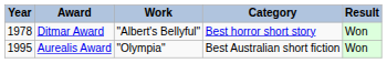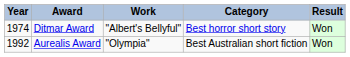 <table class="wikitable">
 <tr>
 <th style="background:#B0C4DE;">Year</th>
 <th style="background:#B0C4DE;">Award</th>
 <th style="background:#B0C4DE;">Work</th>
 <th style="background:#B0C4DE;">Category</th>
 <th style="background:#B0C4DE;">Result</th>
 </tr>
 <tr>
-<td>1978</td>
+<td>1974</td>
 <td><a href='#'>Ditmar Award</a></td>
 <td>"Albert's Bellyful"</td>
 <td><a href='#'>Best horror short story</a></td>
 <td bgcolor="#ddffdd">Won</td>
 </tr>
 <tr>
-<td>1995</td>
+<td>1992</td>
 <td><a href='#'>Aurealis Award</a></td>
 <td>"Olympia"</td>
 <td>Best Australian short fiction</td>
 <td bgcolor="#ddffdd">Won</td>
 </tr>
 </table>
